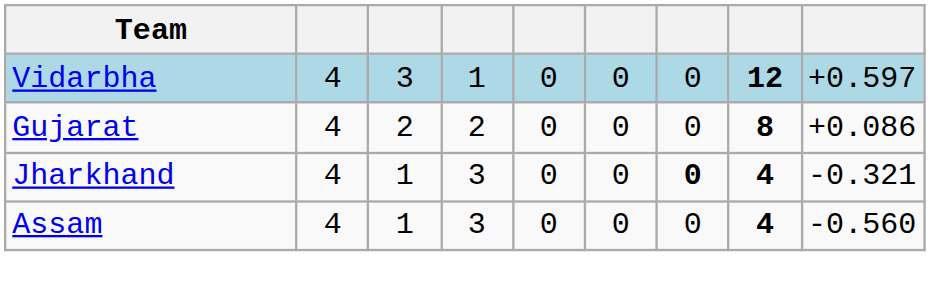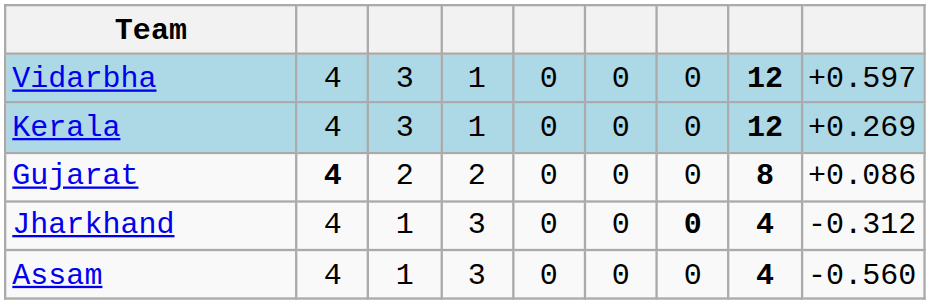 <table class="wikitable" style="text-align:center">
 <tr>
 <th style="width:120px">Team</th>
 <th style="width:25px"></th>
 <th style="width:25px"></th>
 <th style="width:25px"></th>
 <th style="width:25px"></th>
 <th style="width:25px"></th>
 <th style="width:25px"></th>
 <th style="width:25px"></th>
 <th style="width:40px;"></th>
 </tr>
 <tr style="background:lightblue;">
 <td style="text-align:left"><a href='#'>Vidarbha</a></td>
 <td>4</td>
 <td>3</td>
 <td>1</td>
 <td>0</td>
 <td>0</td>
 <td>0</td>
 <td><strong>12</strong></td>
 <td>+0.597</td>
 </tr>
+<tr style="background:lightblue;">
+<td style="text-align:left"><a href='#'>Kerala</a></td>
+<td>4</td>
+<td>3</td>
+<td>1</td>
+<td>0</td>
+<td>0</td>
+<td>0</td>
+<td><strong>12</strong></td>
+<td>+0.269</td>
+</tr>
 <tr>
 <td style="text-align:left"><a href='#'>Gujarat</a></td>
-<td>4</td>
+<td><strong>4</strong></td>
 <td>2</td>
 <td>2</td>
 <td>0</td>
 <td>0</td>
 <td>0</td>
 <td><strong>8</strong></td>
 <td>+0.086</td>
 </tr>
 <tr>
 <td style="text-align:left"><a href='#'>Jharkhand</a></td>
 <td>4</td>
 <td>1</td>
 <td>3</td>
 <td>0</td>
 <td>0</td>
 <td><strong>0</strong></td>
 <td><strong>4</strong></td>
-<td>-0.321</td>
+<td>-0.312</td>
 </tr>
 <tr>
 <td style="text-align:left"><a href='#'>Assam</a></td>
 <td>4</td>
 <td>1</td>
 <td>3</td>
 <td>0</td>
 <td>0</td>
 <td>0</td>
 <td><strong>4</strong></td>
 <td>-0.560</td>
 </tr>
 </table>
